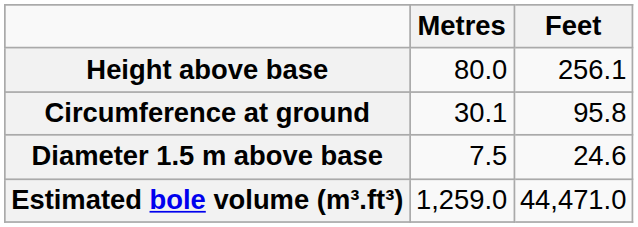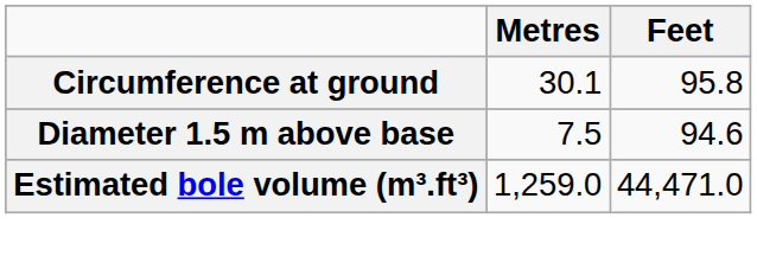 <table class="wikitable">
 <tr>
 <td></td>
 <th>Metres</th>
 <th>Feet</th>
-</tr>
-<tr>
-<th>Height above base</th>
-<td ALIGN="RIGHT">80.0</td>
-<td ALIGN="RIGHT">256.1</td>
 </tr>
 <tr>
 <th>Circumference at ground</th>
 <td ALIGN="RIGHT">30.1</td>
 <td ALIGN="RIGHT">95.8</td>
 </tr>
 <tr>
 <th>Diameter 1.5 m above base</th>
 <td ALIGN="RIGHT">7.5</td>
-<td ALIGN="RIGHT">24.6</td>
+<td ALIGN="RIGHT">94.6</td>
 </tr>
 <tr>
 <th>Estimated <a href='#'>bole</a> volume (m³.ft³)</th>
 <td align="right">1,259.0</td>
 <td align="right">44,471.0</td>
 </tr>
 </table>
